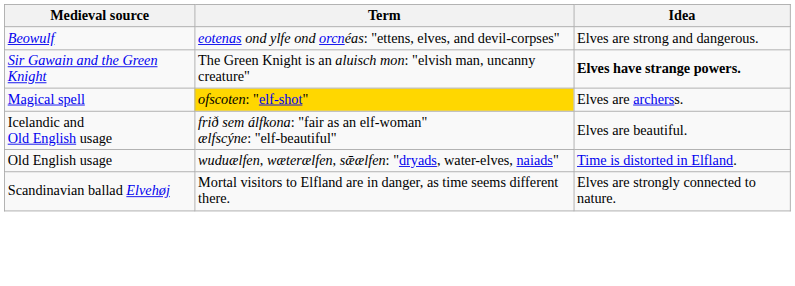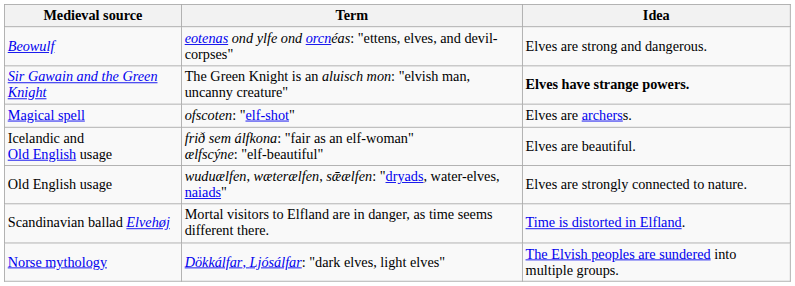 <table class="wikitable" style="margin: 1em auto;">
 <tr>
 <th>Medieval source</th>
 <th>Term</th>
 <th>Idea</th>
 </tr>
 <tr>
 <td><em><a href='#'>Beowulf</a></em></td>
 <td><em><a href='#'>eotenas</a> ond ylfe ond <a href='#'>orcn</a>éas</em>: "ettens, elves, and devil-corpses"</td>
 <td>Elves are strong and dangerous.</td>
 </tr>
 <tr>
 <td><em><a href='#'>Sir Gawain and the Green Knight</a></em></td>
 <td>The Green Knight is an <em>aluisch mon</em>: "elvish man, uncanny creature"</td>
 <td><strong>Elves have strange powers.</strong></td>
 </tr>
 <tr>
 <td><a href='#'>Magical spell</a></td>
-<td style="background: gold;"><em>ofscoten</em>: "<a href='#'>elf-shot</a>"</td>
+<td><em>ofscoten</em>: "<a href='#'>elf-shot</a>"</td>
 <td>Elves are <a href='#'>archers</a>s.</td>
 </tr>
 <tr>
 <td>Icelandic and<br><a href='#'>Old English</a> usage</td>
 <td><em>frið sem álfkona</em>: "fair as an elf-woman"<br><em>ælfscýne</em>: "elf-beautiful"</td>
 <td>Elves are beautiful.</td>
 </tr>
 <tr>
 <td>Old English usage</td>
 <td><em>wuduælfen</em>, <em>wæterælfen</em>, <em>sǣælfen</em>: "<a href='#'>dryads</a>, water-elves, <a href='#'>naiads</a>"</td>
-<td><a href='#'>Time is distorted in Elfland</a>.</td>
+<td>Elves are strongly connected to nature.</td>
 </tr>
 <tr>
 <td>Scandinavian ballad <em><a href='#'>Elvehøj</a></em></td>
 <td>Mortal visitors to Elfland are in danger, as time seems different there.</td>
-<td>Elves are strongly connected to nature.</td>
+<td><a href='#'>Time is distorted in Elfland</a>.</td>
+</tr>
+<tr>
+<td><a href='#'>Norse mythology</a></td>
+<td><a href='#'><em>Dökkálfar</em>, <em>Ljósálfar</em></a>: "dark elves, light elves"</td>
+<td><a href='#'>The Elvish peoples are sundered</a> into multiple groups.</td>
 </tr>
 </table>
